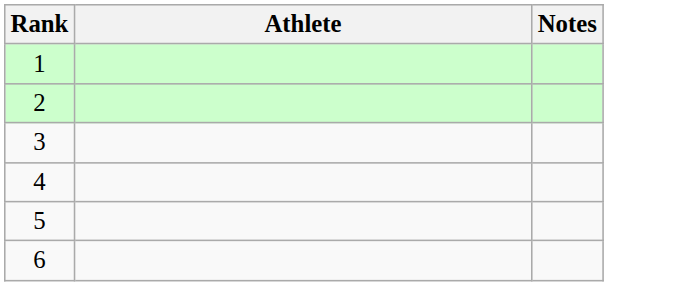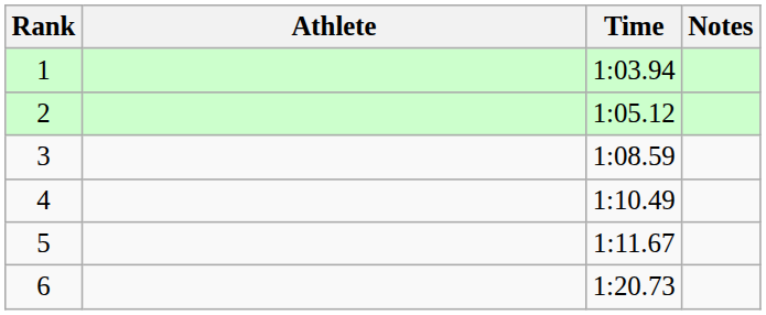 <table class="wikitable" style="text-align:center">
 <tr>
 <th>Rank</th>
 <th Style="width:18em">Athlete</th>
+<th>Time</th>
 <th>Notes</th>
 </tr>
 <tr style="background:#cfc">
 <td>1</td>
 <td style="text-align:left"></td>
+<td>1:03.94</td>
 <td></td>
 </tr>
 <tr style="background:#cfc">
 <td>2</td>
 <td style="text-align:left"></td>
+<td>1:05.12</td>
 <td></td>
 </tr>
 <tr>
 <td>3</td>
 <td style="text-align:left"></td>
+<td>1:08.59</td>
 <td></td>
 </tr>
 <tr>
 <td>4</td>
 <td style="text-align:left"></td>
+<td>1:10.49</td>
 <td></td>
 </tr>
 <tr>
 <td>5</td>
 <td style="text-align:left"></td>
+<td>1:11.67</td>
 <td></td>
 </tr>
 <tr>
 <td>6</td>
 <td style="text-align:left"></td>
+<td>1:20.73</td>
 <td></td>
 </tr>
 </table>
